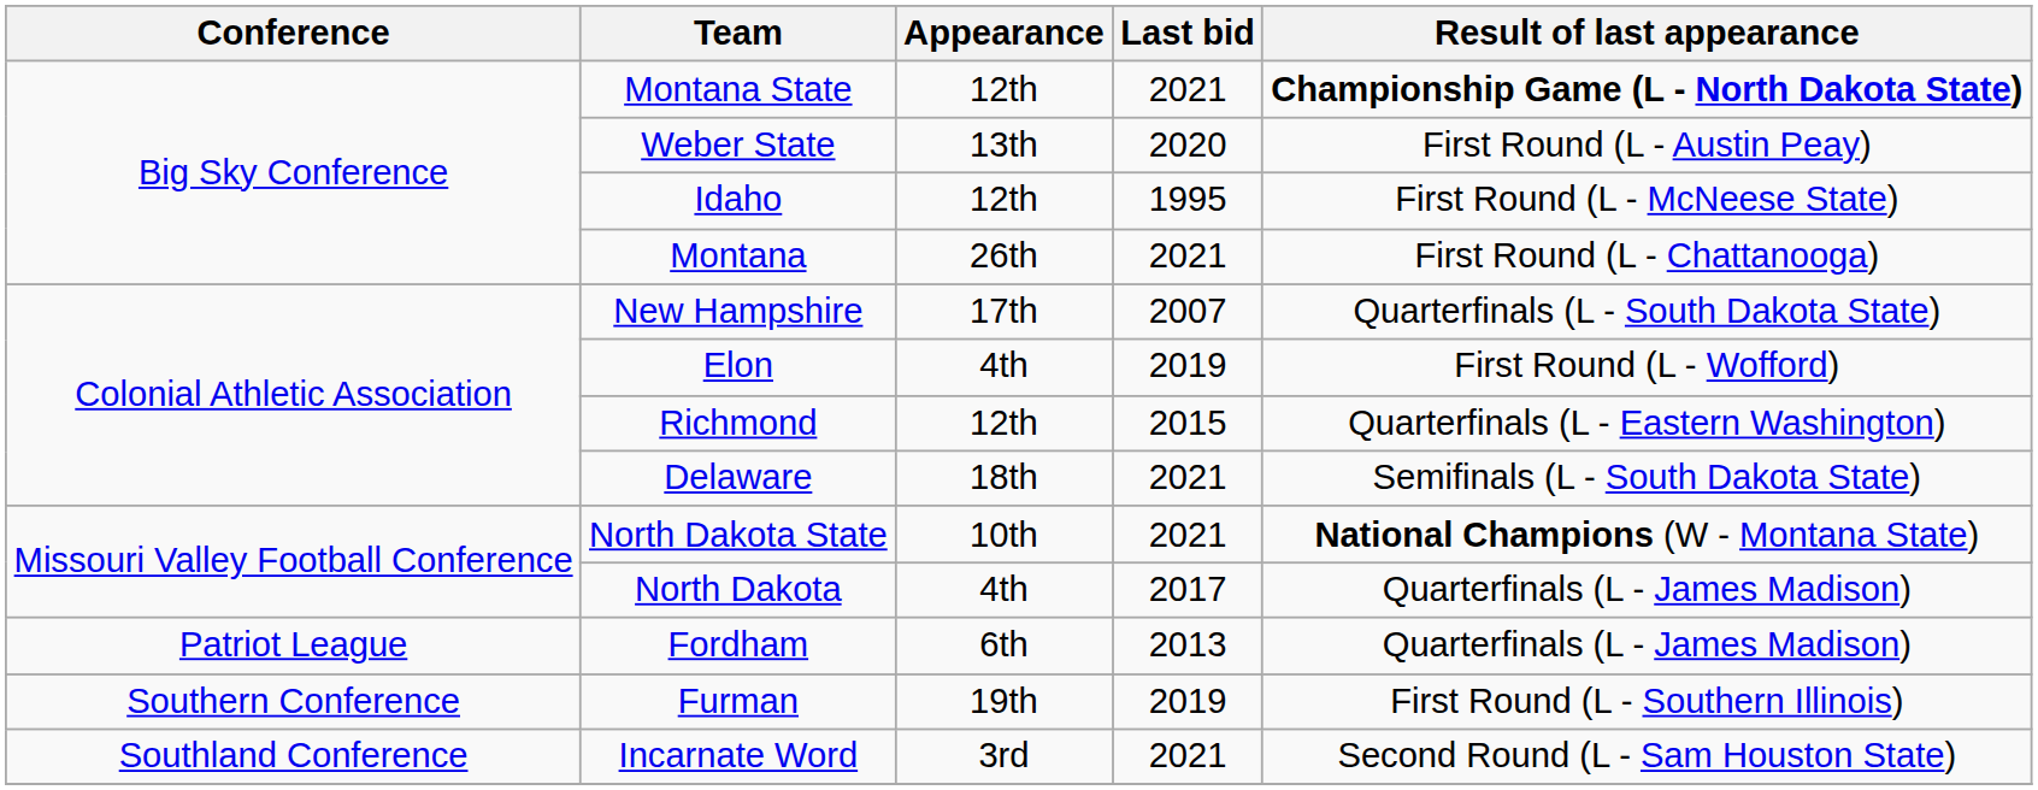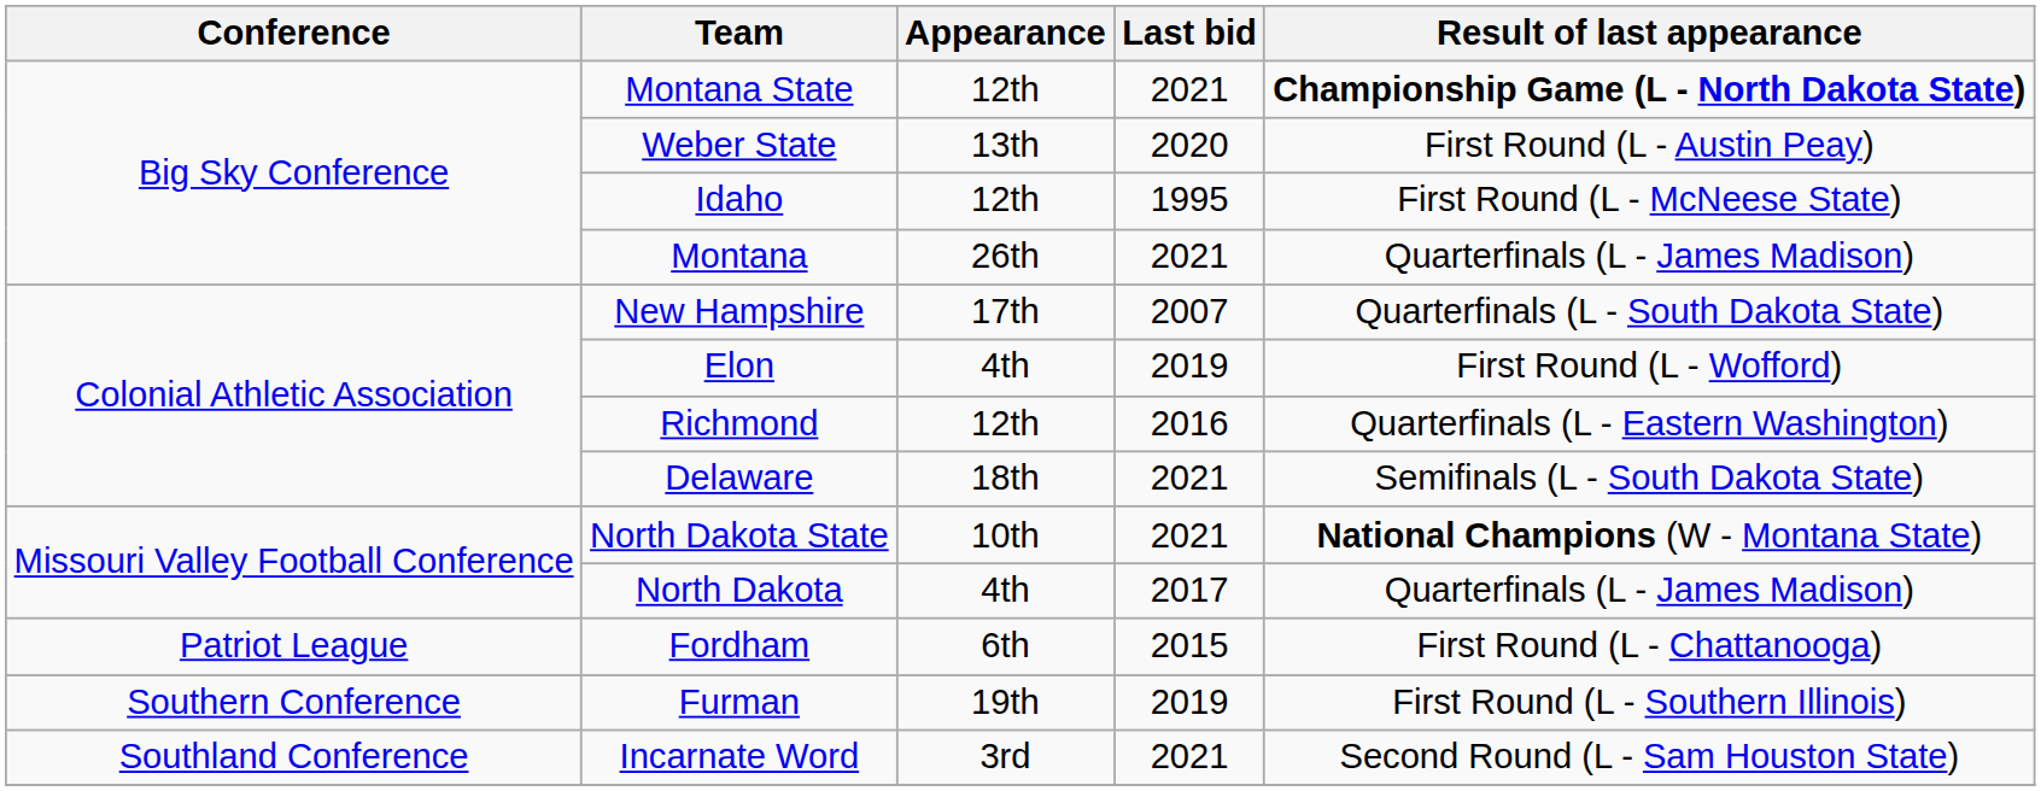 <table class="wikitable sortable" style="text-align: center;">
 <tr>
 <th>Conference</th>
 <th>Team</th>
 <th data-sort-type="number">Appearance</th>
 <th>Last bid</th>
 <th>Result of last appearance</th>
 </tr>
 <tr>
 <td rowspan="4"><a href='#'>Big Sky Conference</a></td>
 <td><a href='#'>Montana State</a></td>
 <td>12th</td>
 <td>2021</td>
 <td><strong>Championship Game (L - <a href='#'>North Dakota State</a>)</strong></td>
 </tr>
 <tr>
 <td><a href='#'>Weber State</a></td>
 <td>13th</td>
 <td>2020</td>
 <td>First Round (L - <a href='#'>Austin Peay</a>)</td>
 </tr>
 <tr>
 <td><a href='#'>Idaho</a></td>
 <td>12th</td>
 <td>1995</td>
 <td>First Round (L - <a href='#'>McNeese State</a>)</td>
 </tr>
 <tr>
 <td><a href='#'>Montana</a></td>
 <td>26th</td>
 <td>2021</td>
-<td>First Round (L - <a href='#'>Chattanooga</a>)</td>
+<td>Quarterfinals (L - <a href='#'>James Madison</a>)</td>
 </tr>
 <tr>
 <td rowspan="4"><a href='#'>Colonial Athletic Association</a></td>
 <td><a href='#'>New Hampshire</a></td>
 <td>17th</td>
 <td>2007</td>
 <td>Quarterfinals (L - <a href='#'>South Dakota State</a>)</td>
 </tr>
 <tr>
 <td><a href='#'>Elon</a></td>
 <td>4th</td>
 <td>2019</td>
 <td>First Round (L - <a href='#'>Wofford</a>)</td>
 </tr>
 <tr>
 <td><a href='#'>Richmond</a></td>
 <td>12th</td>
-<td>2015</td>
+<td>2016</td>
 <td>Quarterfinals (L - <a href='#'>Eastern Washington</a>)</td>
 </tr>
 <tr>
 <td><a href='#'>Delaware</a></td>
 <td>18th</td>
 <td>2021</td>
 <td>Semifinals (L - <a href='#'>South Dakota State</a>)</td>
 </tr>
 <tr>
 <td rowspan="2"><a href='#'>Missouri Valley Football Conference</a></td>
 <td><a href='#'>North Dakota State</a></td>
 <td>10th</td>
 <td>2021</td>
 <td><strong>National Champions</strong> (W - <a href='#'>Montana State</a>)</td>
 </tr>
 <tr>
 <td><a href='#'>North Dakota</a></td>
 <td>4th</td>
 <td>2017</td>
 <td>Quarterfinals (L - <a href='#'>James Madison</a>)</td>
 </tr>
 <tr>
 <td><a href='#'>Patriot League</a></td>
 <td><a href='#'>Fordham</a></td>
 <td>6th</td>
-<td>2013</td>
-<td>Quarterfinals (L - <a href='#'>James Madison</a>)</td>
+<td>2015</td>
+<td>First Round (L - <a href='#'>Chattanooga</a>)</td>
 </tr>
 <tr>
 <td><a href='#'>Southern Conference</a></td>
 <td><a href='#'>Furman</a></td>
 <td>19th</td>
 <td>2019</td>
 <td>First Round (L - <a href='#'>Southern Illinois</a>)</td>
 </tr>
 <tr>
 <td><a href='#'>Southland Conference</a></td>
 <td><a href='#'>Incarnate Word</a></td>
 <td>3rd</td>
 <td>2021</td>
 <td>Second Round (L - <a href='#'>Sam Houston State</a>)</td>
 </tr>
 <tr>
 </tr>
 </table>
